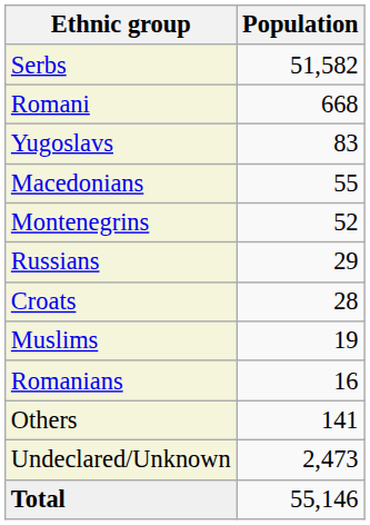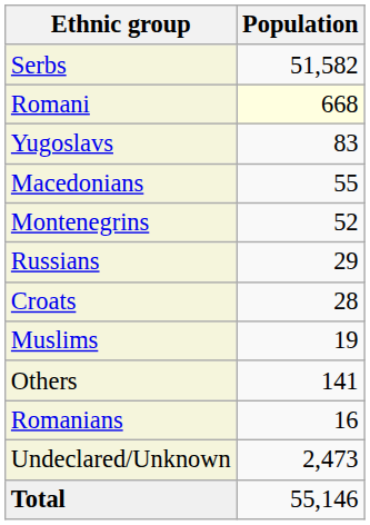 <table class="wikitable">
 <tr>
 <th>Ethnic group</th>
 <th>Population</th>
 </tr>
 <tr>
 <td style="background:#F5F5DC;"><a href='#'>Serbs</a></td>
 <td align="right">51,582</td>
 </tr>
 <tr>
 <td style="background:#F5F5DC;"><a href='#'>Romani</a></td>
-<td align="right">668</td>
+<td align="right" style="background: lightyellow;">668</td>
 </tr>
 <tr>
 <td style="background:#F5F5DC;"><a href='#'>Yugoslavs</a></td>
 <td align="right">83</td>
 </tr>
 <tr>
 <td style="background:#F5F5DC;"><a href='#'>Macedonians</a></td>
 <td align="right">55</td>
 </tr>
 <tr>
 <td style="background:#F5F5DC;"><a href='#'>Montenegrins</a></td>
 <td align="right">52</td>
 </tr>
 <tr>
 <td style="background:#F5F5DC;"><a href='#'>Russians</a></td>
 <td align="right">29</td>
 </tr>
 <tr>
 <td style="background:#F5F5DC;"><a href='#'>Croats</a></td>
 <td align="right">28</td>
 </tr>
 <tr>
 <td style="background:#F5F5DC;"><a href='#'>Muslims</a></td>
 <td align="right">19</td>
 </tr>
 <tr>
+<td style="background:#F5F5DC;">Others</td>
+<td align="right">141</td>
+</tr>
+<tr>
 <td style="background:#F5F5DC;"><a href='#'>Romanians</a></td>
 <td align="right">16</td>
-</tr>
-<tr>
-<td style="background:#F5F5DC;">Others</td>
-<td align="right">141</td>
 </tr>
 <tr>
 <td style="background:#F5F5DC;">Undeclared/Unknown</td>
 <td align="right">2,473</td>
 </tr>
 <tr>
 <td style="background:#F0F0F0;"><strong>Total</strong></td>
 <td align="right">55,146</td>
 </tr>
 </table>
